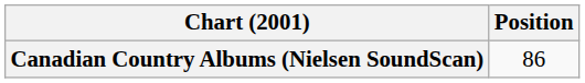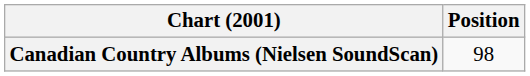 <table class="wikitable plainrowheaders style="text-align:center">
 <tr>
 <th scope="col">Chart (2001)</th>
 <th scope="col">Position</th>
 </tr>
 <tr>
 <th scope="row">Canadian Country Albums (Nielsen SoundScan)</th>
-<td align="center">86</td>
+<td align="center">98</td>
 </tr>
 </table>
